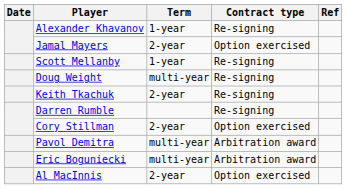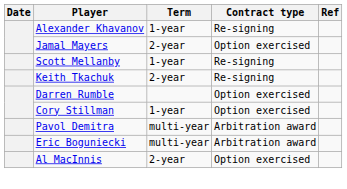 <table class="wikitable plainrowheaders">
 <tr style="background:#ddd; text-align:center;">
 <th>Date</th>
 <th>Player</th>
 <th>Term</th>
 <th>Contract type</th>
 <th>Ref</th>
 </tr>
 <tr>
 <th scope="row" rowspan=2></th>
 <td><a href='#'>Alexander Khavanov</a></td>
 <td>1-year</td>
 <td>Re-signing</td>
 <td></td>
 </tr>
 <tr>
 <td><a href='#'>Jamal Mayers</a></td>
 <td>2-year</td>
 <td>Option exercised</td>
 <td></td>
 </tr>
 <tr>
 <th scope="row"></th>
 <td><a href='#'>Scott Mellanby</a></td>
 <td>1-year</td>
 <td>Re-signing</td>
 <td></td>
 </tr>
 <tr>
 <th scope="row"></th>
-<td><a href='#'>Doug Weight</a></td>
-<td>multi-year</td>
-<td>Re-signing</td>
-<td></td>
-</tr>
-<tr>
-<th scope="row"></th>
 <td><a href='#'>Keith Tkachuk</a></td>
 <td>2-year</td>
 <td>Re-signing</td>
 <td></td>
 </tr>
 <tr>
 <th scope="row" rowspan=2></th>
 <td><a href='#'>Darren Rumble</a></td>
 <td></td>
-<td>Re-signing</td>
+<td>Option exercised</td>
 <td></td>
 </tr>
 <tr>
 <td><a href='#'>Cory Stillman</a></td>
-<td>2-year</td>
+<td>1-year</td>
 <td>Option exercised</td>
 <td></td>
 </tr>
 <tr>
 <th scope="row"></th>
 <td><a href='#'>Pavol Demitra</a></td>
 <td>multi-year</td>
 <td>Arbitration award</td>
 <td></td>
 </tr>
 <tr>
 <th scope="row"></th>
 <td><a href='#'>Eric Boguniecki</a></td>
 <td>multi-year</td>
 <td>Arbitration award</td>
 <td></td>
 </tr>
 <tr>
 <th scope="row"></th>
 <td><a href='#'>Al MacInnis</a></td>
 <td>2-year</td>
 <td>Option exercised</td>
 <td></td>
 </tr>
 </table>
